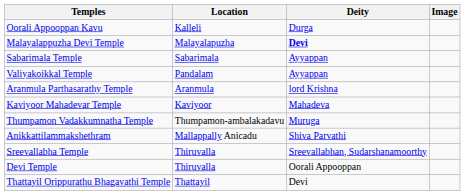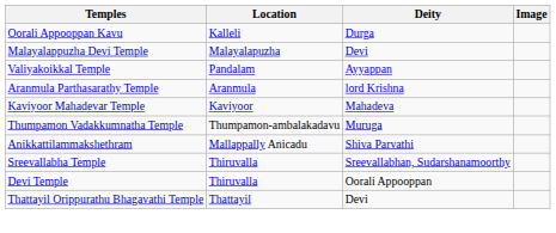 <table class="wikitable sortable">
 <tr>
 <th>Temples</th>
 <th>Location</th>
 <th>Deity</th>
 <th>Image</th>
 </tr>
 <tr>
 <td><a href='#'>Oorali Appooppan Kavu</a></td>
 <td><a href='#'>Kalleli</a></td>
 <td><a href='#'>Durga</a></td>
 <td></td>
 </tr>
 <tr>
 <td><a href='#'>Malayalappuzha Devi Temple</a></td>
 <td><a href='#'>Malayalapuzha</a></td>
-<td><strong><a href='#'>Devi</a></strong></td>
-<td></td>
-</tr>
-<tr>
-<td><a href='#'>Sabarimala Temple</a></td>
-<td><a href='#'>Sabarimala</a></td>
-<td><a href='#'>Ayyappan</a></td>
+<td><a href='#'>Devi</a></td>
 <td></td>
 </tr>
 <tr>
 <td><a href='#'>Valiyakoikkal Temple</a></td>
 <td><a href='#'>Pandalam</a></td>
 <td><a href='#'>Ayyappan</a></td>
 <td></td>
 </tr>
 <tr>
 <td><a href='#'>Aranmula Parthasarathy Temple</a></td>
 <td><a href='#'>Aranmula</a></td>
 <td><a href='#'>lord Krishna</a></td>
 <td></td>
 </tr>
 <tr>
 <td><a href='#'>Kaviyoor Mahadevar Temple</a></td>
 <td><a href='#'>Kaviyoor</a></td>
 <td><a href='#'>Mahadeva</a></td>
 <td></td>
 </tr>
 <tr>
 <td><a href='#'>Thumpamon Vadakkumnatha Temple</a></td>
 <td>Thumpamon-ambalakadavu</td>
 <td><a href='#'>Muruga</a></td>
 <td></td>
 </tr>
 <tr>
 <td><a href='#'>Anikkattilammakshethram</a></td>
 <td><a href='#'>Mallappally</a> Anicadu</td>
 <td><a href='#'>Shiva Parvathi</a></td>
 <td></td>
 </tr>
 <tr>
 <td><a href='#'>Sreevallabha Temple</a></td>
 <td><a href='#'>Thiruvalla</a></td>
 <td><a href='#'>Sreevallabhan, Sudarshanamoorthy</a></td>
 <td></td>
 </tr>
 <tr>
 <td><a href='#'>Devi Temple</a></td>
 <td><a href='#'>Thiruvalla</a></td>
 <td>Oorali Appooppan</td>
 <td></td>
 </tr>
 <tr>
 <td><a href='#'>Thattayil Orippurathu Bhagavathi Temple</a></td>
 <td><a href='#'>Thattayil</a></td>
 <td>Devi</td>
 <td></td>
 </tr>
 </table>
